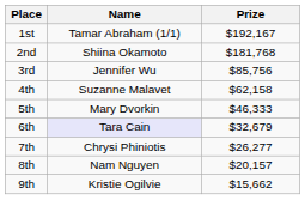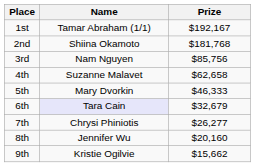 <table class="wikitable">
 <tr>
 <th width="50">Place</th>
 <th width="200">Name</th>
 <th width="125">Prize</th>
 </tr>
 <tr>
 <td align = "center">1st</td>
 <td align = "center"> Tamar Abraham (1/1)</td>
 <td align = "center">$192,167</td>
 </tr>
 <tr>
 <td align = "center">2nd</td>
 <td align = "center"> Shiina Okamoto</td>
 <td align = "center">$181,768</td>
 </tr>
 <tr>
 <td align = "center">3rd</td>
-<td align = "center"> Jennifer Wu</td>
+<td align = "center"> Nam Nguyen</td>
 <td align = "center">$85,756</td>
 </tr>
 <tr>
 <td align = "center">4th</td>
 <td align = "center"> Suzanne Malavet</td>
-<td align = "center">$62,158</td>
+<td align = "center">$62,658</td>
 </tr>
 <tr>
 <td align = "center">5th</td>
 <td align = "center"> Mary Dvorkin</td>
 <td align = "center">$46,333</td>
 </tr>
 <tr>
 <td align = "center">6th</td>
 <td align = "center" style="background: lavender;"> Tara Cain</td>
 <td align = "center">$32,679</td>
 </tr>
 <tr>
 <td align = "center">7th</td>
 <td align = "center"> Chrysi Phiniotis</td>
 <td align = "center">$26,277</td>
 </tr>
 <tr>
 <td align = "center">8th</td>
-<td align = "center"> Nam Nguyen</td>
-<td align = "center">$20,157</td>
+<td align = "center"> Jennifer Wu</td>
+<td align = "center">$20,160</td>
 </tr>
 <tr>
 <td align = "center">9th</td>
 <td align = "center"> Kristie Ogilvie</td>
 <td align = "center">$15,662</td>
 </tr>
 </table>
